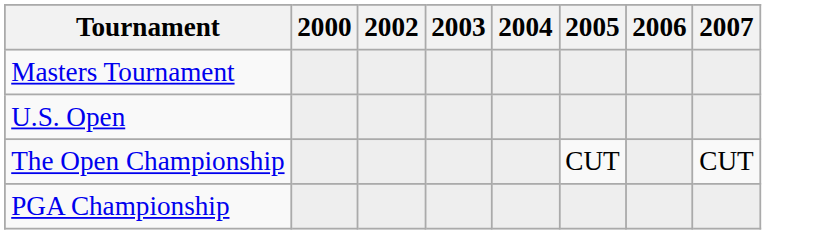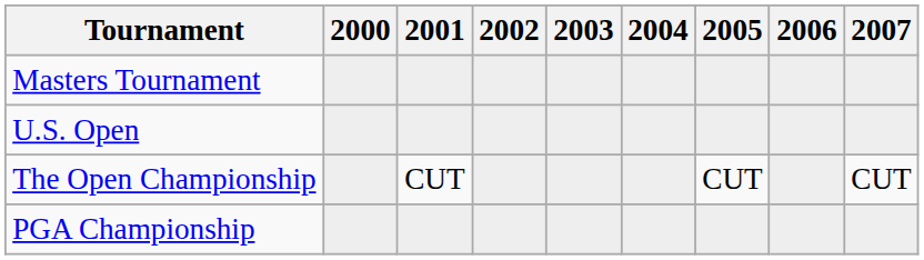 <table class="wikitable" style="font-size:95%;text-align:center;">
 <tr>
 <th>Tournament</th>
 <th>2000</th>
+<th>2001</th>
 <th>2002</th>
 <th>2003</th>
 <th>2004</th>
 <th>2005</th>
 <th>2006</th>
 <th>2007</th>
 </tr>
 <tr>
 <td align=left><a href='#'>Masters Tournament</a></td>
+<td style="background:#eeeeee;"></td>
 <td style="background:#eeeeee;"></td>
 <td style="background:#eeeeee;"></td>
 <td style="background:#eeeeee;"></td>
 <td style="background:#eeeeee;"></td>
 <td style="background:#eeeeee;"></td>
 <td style="background:#eeeeee;"></td>
 <td style="background:#eeeeee;"></td>
 </tr>
 <tr>
 <td align=left><a href='#'>U.S. Open</a></td>
 <td style="background:#eeeeee;"></td>
 <td style="background:#eeeeee;"></td>
 <td style="background:#eeeeee;"></td>
 <td style="background:#eeeeee;"></td>
 <td style="background:#eeeeee;"></td>
 <td style="background:#eeeeee;"></td>
 <td style="background:#eeeeee;"></td>
+<td style="background:#eeeeee;"></td>
 </tr>
 <tr>
 <td align=left><a href='#'>The Open Championship</a></td>
 <td style="background:#eeeeee;"></td>
+<td>CUT</td>
 <td style="background:#eeeeee;"></td>
 <td style="background:#eeeeee;"></td>
 <td style="background:#eeeeee;"></td>
 <td>CUT</td>
 <td style="background:#eeeeee;"></td>
 <td>CUT</td>
 </tr>
 <tr>
 <td align=left><a href='#'>PGA Championship</a></td>
 <td style="background:#eeeeee;"></td>
 <td style="background:#eeeeee;"></td>
 <td style="background:#eeeeee;"></td>
 <td style="background:#eeeeee;"></td>
 <td style="background:#eeeeee;"></td>
 <td style="background:#eeeeee;"></td>
 <td style="background:#eeeeee;"></td>
+<td style="background:#eeeeee;"></td>
 </tr>
 </table>
